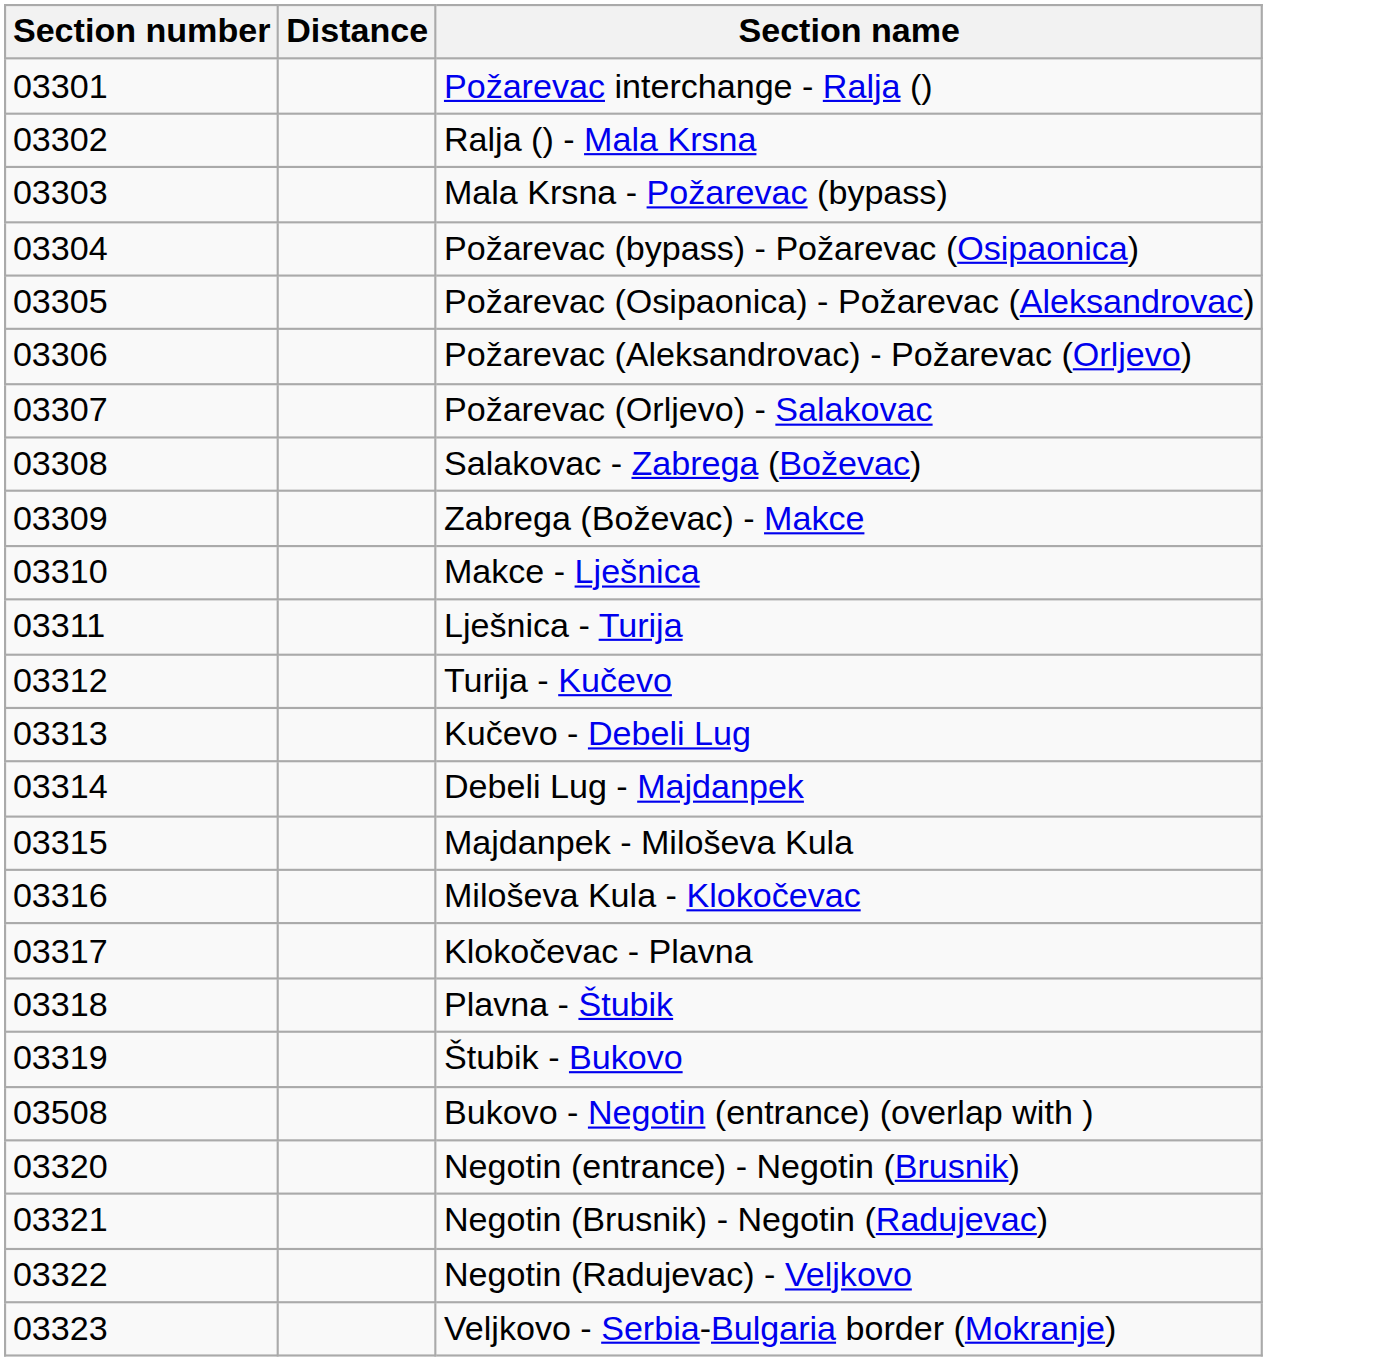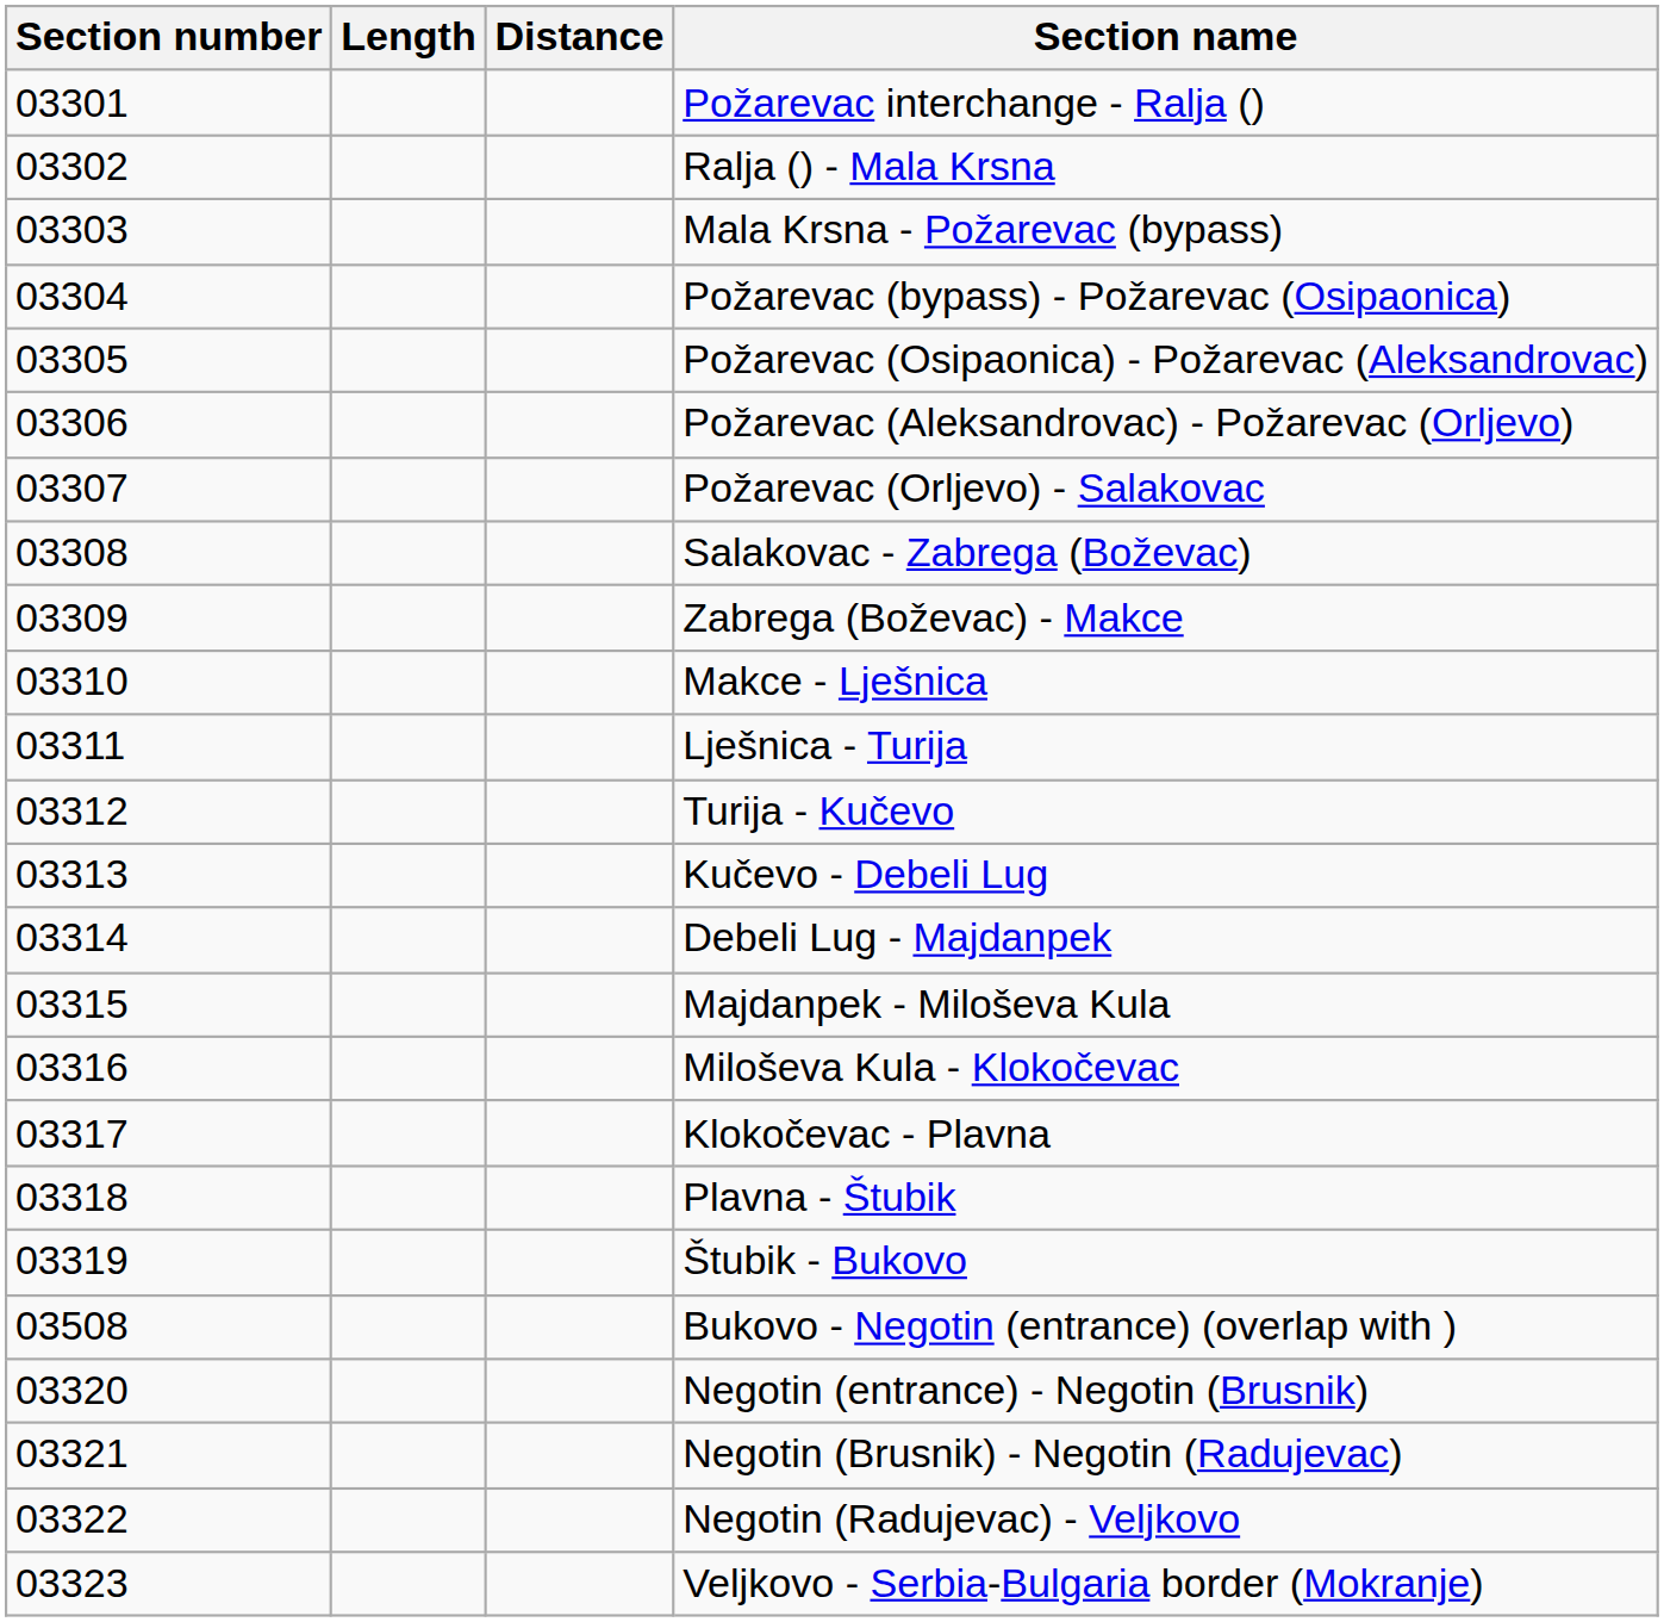 <table class="wikitable">
 <tr>
 <th>Section number</th>
+<th>Length</th>
 <th>Distance</th>
 <th>Section name</th>
 </tr>
 <tr>
 <td>03301</td>
 <td></td>
+<td></td>
 <td><a href='#'>Požarevac</a> interchange - <a href='#'>Ralja</a> ()</td>
 </tr>
 <tr>
 <td>03302</td>
+<td></td>
 <td></td>
 <td>Ralja () - <a href='#'>Mala Krsna</a></td>
 </tr>
 <tr>
 <td>03303</td>
 <td></td>
+<td></td>
 <td>Mala Krsna - <a href='#'>Požarevac</a> (bypass)</td>
 </tr>
 <tr>
 <td>03304</td>
+<td></td>
 <td></td>
 <td>Požarevac (bypass) - Požarevac (<a href='#'>Osipaonica</a>)</td>
 </tr>
 <tr>
 <td>03305</td>
 <td></td>
+<td></td>
 <td>Požarevac (Osipaonica) - Požarevac (<a href='#'>Aleksandrovac</a>)</td>
 </tr>
 <tr>
 <td>03306</td>
+<td></td>
 <td></td>
 <td>Požarevac (Aleksandrovac) - Požarevac (<a href='#'>Orljevo</a>)</td>
 </tr>
 <tr>
 <td>03307</td>
 <td></td>
+<td></td>
 <td>Požarevac (Orljevo) - <a href='#'>Salakovac</a></td>
 </tr>
 <tr>
 <td>03308</td>
+<td></td>
 <td></td>
 <td>Salakovac - <a href='#'>Zabrega</a> (<a href='#'>Boževac</a>)</td>
 </tr>
 <tr>
 <td>03309</td>
 <td></td>
+<td></td>
 <td>Zabrega (Boževac) - <a href='#'>Makce</a></td>
 </tr>
 <tr>
 <td>03310</td>
+<td></td>
 <td></td>
 <td>Makce - <a href='#'>Lješnica</a></td>
 </tr>
 <tr>
 <td>03311</td>
 <td></td>
+<td></td>
 <td>Lješnica - <a href='#'>Turija</a></td>
 </tr>
 <tr>
 <td>03312</td>
+<td></td>
 <td></td>
 <td>Turija - <a href='#'>Kučevo</a></td>
 </tr>
 <tr>
 <td>03313</td>
 <td></td>
+<td></td>
 <td>Kučevo - <a href='#'>Debeli Lug</a></td>
 </tr>
 <tr>
 <td>03314</td>
+<td></td>
 <td></td>
 <td>Debeli Lug - <a href='#'>Majdanpek</a></td>
 </tr>
 <tr>
 <td>03315</td>
 <td></td>
+<td></td>
 <td>Majdanpek - Miloševa Kula</td>
 </tr>
 <tr>
 <td>03316</td>
+<td></td>
 <td></td>
 <td>Miloševa Kula - <a href='#'>Klokočevac</a></td>
 </tr>
 <tr>
 <td>03317</td>
 <td></td>
+<td></td>
 <td>Klokočevac - Plavna</td>
 </tr>
 <tr>
 <td>03318</td>
+<td></td>
 <td></td>
 <td>Plavna - <a href='#'>Štubik</a></td>
 </tr>
 <tr>
 <td>03319</td>
 <td></td>
+<td></td>
 <td>Štubik - <a href='#'>Bukovo</a></td>
 </tr>
 <tr>
 <td>03508</td>
+<td></td>
 <td></td>
 <td>Bukovo - <a href='#'>Negotin</a> (entrance) (overlap with )</td>
 </tr>
 <tr>
 <td>03320</td>
 <td></td>
+<td></td>
 <td>Negotin (entrance) - Negotin (<a href='#'>Brusnik</a>)</td>
 </tr>
 <tr>
 <td>03321</td>
+<td></td>
 <td></td>
 <td>Negotin (Brusnik) - Negotin (<a href='#'>Radujevac</a>)</td>
 </tr>
 <tr>
 <td>03322</td>
 <td></td>
+<td></td>
 <td>Negotin (Radujevac) - <a href='#'>Veljkovo</a></td>
 </tr>
 <tr>
 <td>03323</td>
 <td></td>
+<td></td>
 <td>Veljkovo - <a href='#'>Serbia</a>-<a href='#'>Bulgaria</a> border (<a href='#'>Mokranje</a>)</td>
 </tr>
 </table>
